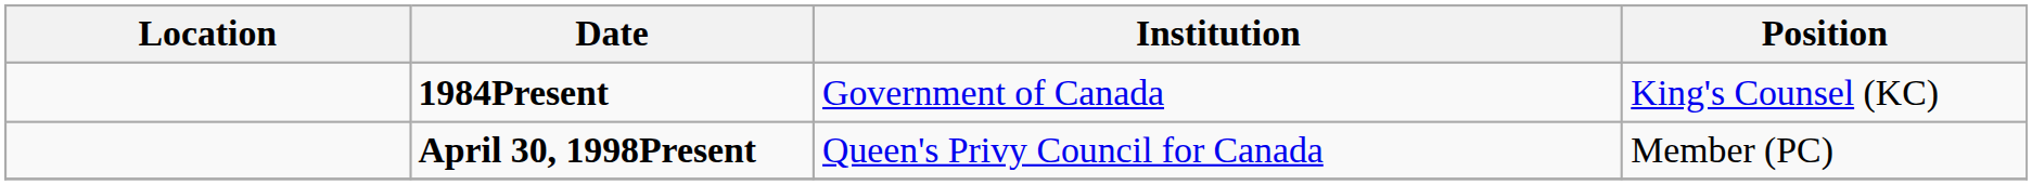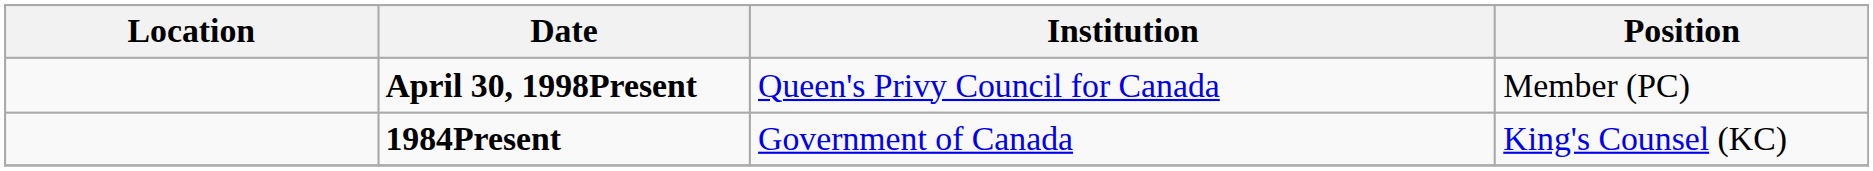 <table class="wikitable" style="width:100%;">
 <tr>
 <th style="width:20%;">Location</th>
 <th style="width:20%;">Date</th>
 <th style="width:40%;">Institution</th>
 <th style="width:20%;">Position</th>
 </tr>
 <tr>
 <td></td>
+<td><strong>April 30, 1998Present</strong></td>
+<td><a href='#'>Queen's Privy Council for Canada</a></td>
+<td>Member (PC)</td>
+</tr>
+<tr>
+<td></td>
 <td><strong>1984Present</strong></td>
 <td><a href='#'>Government of Canada</a></td>
 <td><a href='#'>King's Counsel</a> (KC)</td>
 </tr>
 <tr>
-<td></td>
-<td><strong>April 30, 1998Present</strong></td>
-<td><a href='#'>Queen's Privy Council for Canada</a></td>
-<td>Member (PC)</td>
-</tr>
-<tr>
 </tr>
 </table>
